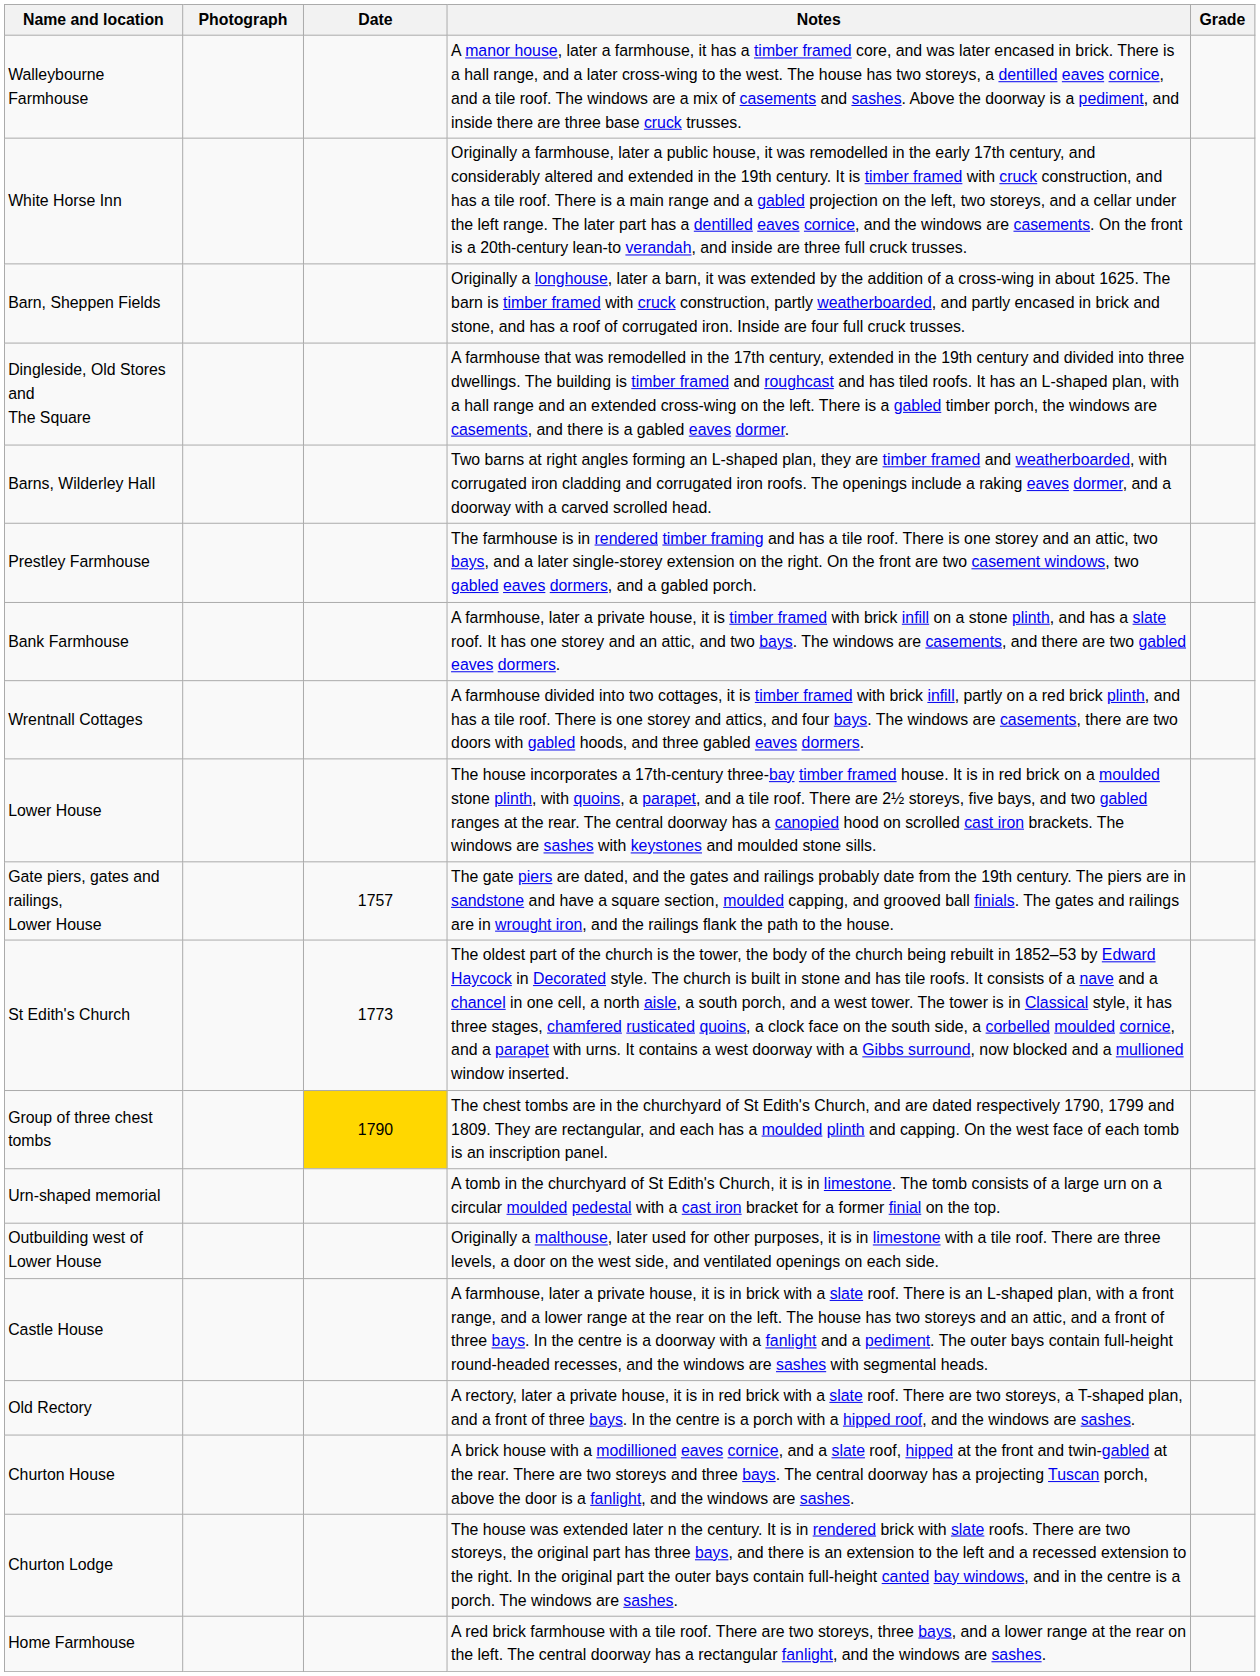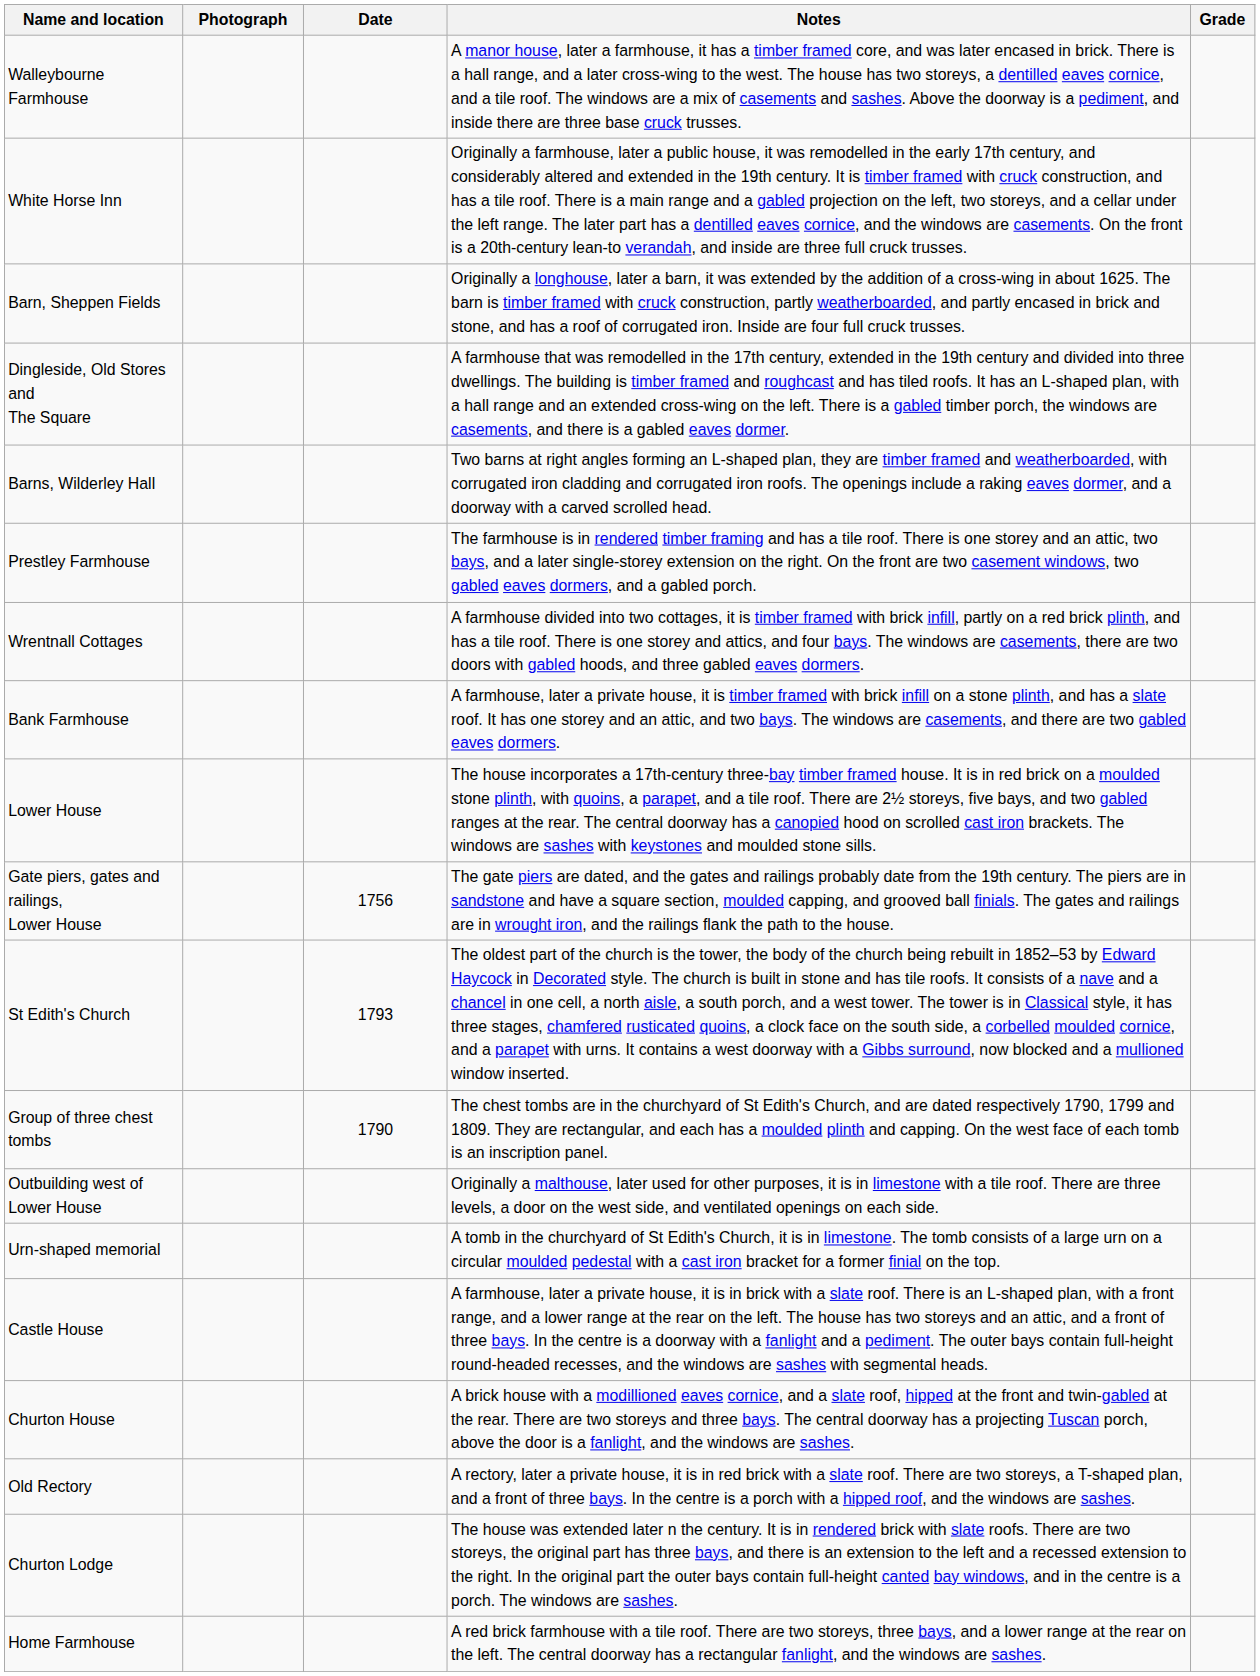 <table class="wikitable sortable plainrowheaders" style="width:100%; border:0; text-align:left; line-height:150%;">
 <tr>
 <th scope="col"  style="width:150px">Name and location</th>
 <th scope="col"  style="width:100px" class="unsortable">Photograph</th>
 <th scope="col"  style="width:120px">Date</th>
 <th scope="col"  style="width:650px" class="unsortable">Notes</th>
 <th scope="col"  style="width:50px">Grade</th>
 </tr>
 <tr>
 <td>Walleybourne Farmhouse<br><small></small></td>
 <td></td>
 <td align="center"></td>
 <td>A <a href='#'>manor house</a>, later a farmhouse, it has a <a href='#'>timber framed</a> core, and was later encased in brick.  There is a hall range, and a later cross-wing to the west.  The house has two storeys, a <a href='#'>dentilled</a> <a href='#'>eaves</a> <a href='#'>cornice</a>, and a tile roof.  The windows are a mix of <a href='#'>casements</a> and <a href='#'>sashes</a>.  Above the doorway is a <a href='#'>pediment</a>, and inside there are three base <a href='#'>cruck</a> trusses.</td>
 <td align="center" ></td>
 </tr>
 <tr>
 <td>White Horse Inn<br><small></small></td>
 <td></td>
 <td align="center"></td>
 <td>Originally a farmhouse, later a public house, it was remodelled in the early 17th century, and considerably altered and extended in the 19th century.  It is <a href='#'>timber framed</a> with <a href='#'>cruck</a> construction, and has a tile roof.  There is a main range and a <a href='#'>gabled</a> projection on the left, two storeys, and a cellar under the left range.  The later part has a <a href='#'>dentilled</a> <a href='#'>eaves</a> <a href='#'>cornice</a>, and the windows are <a href='#'>casements</a>.  On the front is a 20th-century lean-to <a href='#'>verandah</a>, and inside are three full cruck trusses.</td>
 <td align="center" ></td>
 </tr>
 <tr>
 <td>Barn, Sheppen Fields<br><small></small></td>
 <td></td>
 <td align="center"></td>
 <td>Originally a <a href='#'>longhouse</a>, later a barn, it was extended by the addition of a cross-wing in about 1625.  The barn is <a href='#'>timber framed</a> with <a href='#'>cruck</a> construction, partly <a href='#'>weatherboarded</a>, and partly encased in brick and stone, and has a roof of corrugated iron.  Inside are four full cruck trusses.</td>
 <td align="center" ></td>
 </tr>
 <tr>
 <td>Dingleside, Old Stores and<br>The Square<br><small></small></td>
 <td></td>
 <td align="center"></td>
 <td>A farmhouse that was remodelled in the 17th century, extended in the 19th century and divided into three dwellings.  The building is <a href='#'>timber framed</a> and <a href='#'>roughcast</a> and has tiled roofs.  It has an L-shaped plan, with a hall range and an extended cross-wing on the left.  There is a <a href='#'>gabled</a> timber porch, the windows are <a href='#'>casements</a>, and there is a gabled <a href='#'>eaves</a> <a href='#'>dormer</a>.</td>
 <td align="center" ></td>
 </tr>
 <tr>
 <td>Barns, Wilderley Hall<br><small></small></td>
 <td></td>
 <td align="center"></td>
 <td>Two barns at right angles forming an L-shaped plan, they are <a href='#'>timber framed</a> and <a href='#'>weatherboarded</a>, with corrugated iron cladding and corrugated iron roofs.  The openings include a raking <a href='#'>eaves</a> <a href='#'>dormer</a>, and a doorway with a carved scrolled head.</td>
 <td align="center" ></td>
 </tr>
 <tr>
 <td>Prestley Farmhouse<br><small></small></td>
 <td></td>
 <td align="center"></td>
 <td>The farmhouse is in <a href='#'>rendered</a> <a href='#'>timber framing</a> and has a tile roof.  There is one storey and an attic, two <a href='#'>bays</a>, and a later single-storey extension on the right.  On the front are two <a href='#'>casement windows</a>, two <a href='#'>gabled</a> <a href='#'>eaves</a> <a href='#'>dormers</a>, and a gabled porch.</td>
 <td align="center" ></td>
 </tr>
 <tr>
+<td>Wrentnall Cottages<br><small></small></td>
+<td></td>
+<td align="center"></td>
+<td>A farmhouse divided into two cottages, it is <a href='#'>timber framed</a> with brick <a href='#'>infill</a>, partly on a red brick <a href='#'>plinth</a>, and has a tile roof.  There is one storey and attics, and four <a href='#'>bays</a>.  The windows are <a href='#'>casements</a>, there are two doors with <a href='#'>gabled</a> hoods, and three gabled <a href='#'>eaves</a> <a href='#'>dormers</a>.</td>
+<td align="center" ></td>
+</tr>
+<tr>
 <td>Bank Farmhouse<br><small></small></td>
 <td></td>
 <td align="center"></td>
 <td>A farmhouse, later a private house, it is <a href='#'>timber framed</a> with brick <a href='#'>infill</a> on a stone <a href='#'>plinth</a>, and has a <a href='#'>slate</a> roof.  It has one storey and an attic, and two <a href='#'>bays</a>.  The windows are <a href='#'>casements</a>, and there are two <a href='#'>gabled</a> <a href='#'>eaves</a> <a href='#'>dormers</a>.</td>
-<td align="center" ></td>
-</tr>
-<tr>
-<td>Wrentnall Cottages<br><small></small></td>
-<td></td>
-<td align="center"></td>
-<td>A farmhouse divided into two cottages, it is <a href='#'>timber framed</a> with brick <a href='#'>infill</a>, partly on a red brick <a href='#'>plinth</a>, and has a tile roof.  There is one storey and attics, and four <a href='#'>bays</a>.  The windows are <a href='#'>casements</a>, there are two doors with <a href='#'>gabled</a> hoods, and three gabled <a href='#'>eaves</a> <a href='#'>dormers</a>.</td>
 <td align="center" ></td>
 </tr>
 <tr>
 <td>Lower House<br><small></small></td>
 <td></td>
 <td align="center"></td>
 <td>The house incorporates a 17th-century three-<a href='#'>bay</a> <a href='#'>timber framed</a> house.  It is in red brick on a <a href='#'>moulded</a> stone <a href='#'>plinth</a>, with <a href='#'>quoins</a>, a <a href='#'>parapet</a>, and a tile roof.  There are 2½ storeys, five bays, and two <a href='#'>gabled</a> ranges at the rear.  The central doorway has a <a href='#'>canopied</a> hood on scrolled <a href='#'>cast iron</a> brackets.  The windows are <a href='#'>sashes</a> with <a href='#'>keystones</a> and moulded stone sills.</td>
 <td align="center" ></td>
 </tr>
 <tr>
 <td>Gate piers, gates and railings,<br>Lower House<br><small></small></td>
 <td></td>
-<td align="center">1757</td>
+<td align="center">1756</td>
 <td>The gate <a href='#'>piers</a> are dated, and the gates and railings probably date from the 19th century.  The piers are in <a href='#'>sandstone</a> and have a square section, <a href='#'>moulded</a> capping, and grooved ball <a href='#'>finials</a>.  The gates and railings are in <a href='#'>wrought iron</a>, and the railings flank the path to the house.</td>
 <td align="center" ></td>
 </tr>
 <tr>
 <td>St Edith's Church<br><small></small></td>
 <td></td>
-<td align="center">1773</td>
+<td align="center">1793</td>
 <td>The oldest part of the church is the tower, the body of the church being rebuilt in 1852–53 by <a href='#'>Edward Haycock</a> in <a href='#'>Decorated</a> style.  The church is built in stone and has tile roofs.  It consists of a <a href='#'>nave</a> and a <a href='#'>chancel</a> in one cell, a north <a href='#'>aisle</a>, a south porch, and a west tower.  The tower is in <a href='#'>Classical</a> style, it has three stages, <a href='#'>chamfered</a> <a href='#'>rusticated</a> <a href='#'>quoins</a>, a clock face on the south side, a <a href='#'>corbelled</a> <a href='#'>moulded</a> <a href='#'>cornice</a>, and a <a href='#'>parapet</a> with urns.  It contains a west doorway with a <a href='#'>Gibbs surround</a>, now blocked and a <a href='#'>mullioned</a> window inserted.</td>
 <td align="center" ></td>
 </tr>
 <tr>
 <td>Group of three chest tombs<br><small></small></td>
 <td></td>
-<td align="center" style="background: gold;">1790</td>
+<td align="center">1790</td>
 <td>The chest tombs are in the churchyard of St Edith's Church, and are dated respectively 1790, 1799 and 1809.  They are rectangular, and each has a <a href='#'>moulded</a> <a href='#'>plinth</a> and capping.  On the west face of each tomb is an inscription panel.</td>
+<td align="center" ></td>
+</tr>
+<tr>
+<td>Outbuilding west of Lower House<br><small></small></td>
+<td></td>
+<td align="center"></td>
+<td>Originally a <a href='#'>malthouse</a>, later used for other purposes, it is in <a href='#'>limestone</a> with a tile roof.  There are three levels, a door on the west side, and ventilated openings on each side.</td>
 <td align="center" ></td>
 </tr>
 <tr>
 <td>Urn-shaped memorial<br><small></small></td>
 <td></td>
 <td align="center"></td>
 <td>A tomb in the churchyard of St Edith's Church, it is in <a href='#'>limestone</a>.  The tomb consists of a large urn on a circular <a href='#'>moulded</a> <a href='#'>pedestal</a> with a <a href='#'>cast iron</a> bracket for a former <a href='#'>finial</a> on the top.</td>
 <td align="center" ></td>
 </tr>
 <tr>
-<td>Outbuilding west of Lower House<br><small></small></td>
-<td></td>
-<td align="center"></td>
-<td>Originally a <a href='#'>malthouse</a>, later used for other purposes, it is in <a href='#'>limestone</a> with a tile roof.  There are three levels, a door on the west side, and ventilated openings on each side.</td>
-<td align="center" ></td>
-</tr>
-<tr>
 <td>Castle House<br><small></small></td>
 <td></td>
 <td align="center"></td>
 <td>A farmhouse, later a private house, it is in brick with a <a href='#'>slate</a> roof.  There is an L-shaped plan, with a front range, and a lower range at the rear on the left.  The house has two storeys and an attic, and a front of three <a href='#'>bays</a>.  In the centre is a doorway with a <a href='#'>fanlight</a> and a <a href='#'>pediment</a>.  The outer bays contain full-height round-headed recesses, and the windows are <a href='#'>sashes</a> with segmental heads.</td>
 <td align="center" ></td>
 </tr>
 <tr>
+<td>Churton House<br><small></small></td>
+<td></td>
+<td align="center"></td>
+<td>A brick house with a <a href='#'>modillioned</a> <a href='#'>eaves</a> <a href='#'>cornice</a>, and a <a href='#'>slate</a> roof, <a href='#'>hipped</a> at the front and twin-<a href='#'>gabled</a> at the rear.  There are two storeys and three <a href='#'>bays</a>.  The central doorway has a projecting <a href='#'>Tuscan</a> porch, above the door is a <a href='#'>fanlight</a>, and the windows are <a href='#'>sashes</a>.</td>
+<td align="center" ></td>
+</tr>
+<tr>
 <td>Old Rectory<br><small></small></td>
 <td></td>
 <td align="center"></td>
 <td>A rectory, later a private house, it is in red brick with a <a href='#'>slate</a> roof.  There are two storeys, a T-shaped plan, and a front of three <a href='#'>bays</a>.  In the centre is a porch with a <a href='#'>hipped roof</a>, and the windows are <a href='#'>sashes</a>.</td>
-<td align="center" ></td>
-</tr>
-<tr>
-<td>Churton House<br><small></small></td>
-<td></td>
-<td align="center"></td>
-<td>A brick house with a <a href='#'>modillioned</a> <a href='#'>eaves</a> <a href='#'>cornice</a>, and a <a href='#'>slate</a> roof, <a href='#'>hipped</a> at the front and twin-<a href='#'>gabled</a> at the rear.  There are two storeys and three <a href='#'>bays</a>.  The central doorway has a projecting <a href='#'>Tuscan</a> porch, above the door is a <a href='#'>fanlight</a>, and the windows are <a href='#'>sashes</a>.</td>
 <td align="center" ></td>
 </tr>
 <tr>
 <td>Churton Lodge<br><small></small></td>
 <td></td>
 <td align="center"></td>
 <td>The house was extended later n the century.  It is in <a href='#'>rendered</a> brick with <a href='#'>slate</a> roofs.  There are two storeys, the original part has three <a href='#'>bays</a>, and there is an extension to the left and a recessed extension to the right.  In the original part the outer bays contain full-height <a href='#'>canted</a> <a href='#'>bay windows</a>, and in the centre is a porch.  The windows are <a href='#'>sashes</a>.</td>
 <td align="center" ></td>
 </tr>
 <tr>
 <td>Home Farmhouse<br><small></small></td>
 <td></td>
 <td align="center"></td>
 <td>A red brick farmhouse with a tile roof.  There are two storeys, three <a href='#'>bays</a>, and a lower range at the rear on the left.  The central doorway has a rectangular <a href='#'>fanlight</a>, and the windows are <a href='#'>sashes</a>.</td>
 <td align="center" ></td>
 </tr>
 <tr>
 </tr>
 </table>
